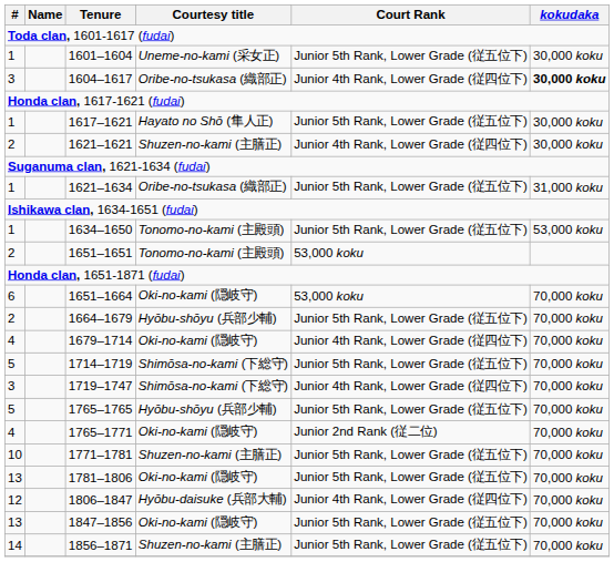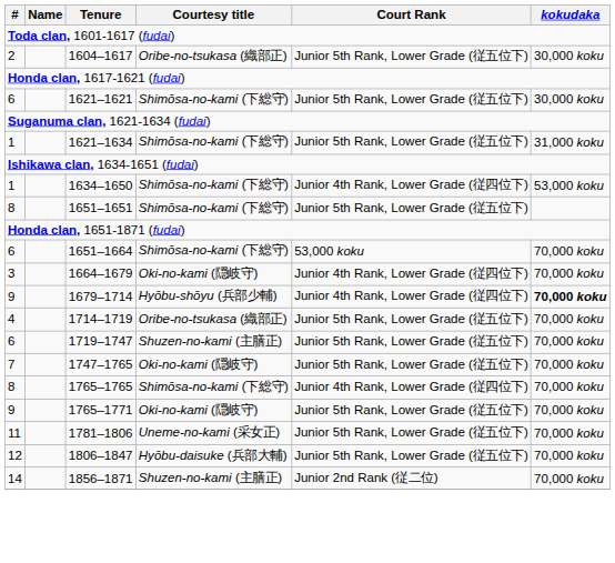 <table class=wikitable>
 <tr>
 <th>#</th>
 <th>Name</th>
 <th>Tenure</th>
 <th>Courtesy title</th>
 <th>Court Rank</th>
 <th><em><a href='#'>kokudaka</a></em></th>
 </tr>
 <tr>
 <td colspan=6> <strong><a href='#'>Toda clan</a>,</strong> 1601-1617 (<em><a href='#'>fudai</a></em>)</td>
 </tr>
 <tr>
-<td>1</td>
-<td></td>
-<td>1601–1604</td>
-<td><em>Uneme-no-kami</em> (采女正)</td>
-<td>Junior 5th Rank, Lower Grade (従五位下)</td>
-<td>30,000 <em>koku</em></td>
-</tr>
-<tr>
-<td>3</td>
+<td>2</td>
 <td></td>
 <td>1604–1617</td>
 <td><em>Oribe-no-tsukasa</em> (織部正)</td>
-<td>Junior 4th Rank, Lower Grade (従四位下)</td>
-<td><strong>30,000 <em>koku</em></strong></td>
+<td>Junior 5th Rank, Lower Grade (従五位下)</td>
+<td>30,000 <em>koku</em></td>
 </tr>
 <tr>
 <td colspan=6> <strong><a href='#'>Honda clan</a>,</strong> 1617-1621 (<em><a href='#'>fudai</a></em>)</td>
 </tr>
 <tr>
-<td>1</td>
-<td></td>
-<td>1617–1621</td>
-<td><em>Hayato no Shō</em> (隼人正)</td>
-<td>Junior 5th Rank, Lower Grade (従五位下)</td>
-<td>30,000 <em>koku</em></td>
-</tr>
-<tr>
-<td>2</td>
+<td>6</td>
 <td></td>
 <td>1621–1621</td>
-<td><em>Shuzen-no-kami</em> (主膳正)</td>
-<td>Junior 4th Rank, Lower Grade (従四位下)</td>
+<td><em>Shimōsa-no-kami</em> (下総守)</td>
+<td>Junior 5th Rank, Lower Grade (従五位下)</td>
 <td>30,000 <em>koku</em></td>
 </tr>
 <tr>
 <td colspan=6> <strong><a href='#'>Suganuma clan</a>,</strong> 1621-1634 (<em><a href='#'>fudai</a></em>)</td>
 </tr>
 <tr>
 <td>1</td>
 <td></td>
 <td>1621–1634</td>
-<td><em>Oribe-no-tsukasa</em> (織部正)</td>
+<td><em>Shimōsa-no-kami</em> (下総守)</td>
 <td>Junior 5th Rank, Lower Grade (従五位下)</td>
 <td>31,000 <em>koku</em></td>
 </tr>
 <tr>
 <td colspan=6> <strong><a href='#'>Ishikawa clan</a>,</strong> 1634-1651 (<em><a href='#'>fudai</a></em>)</td>
 </tr>
 <tr>
 <td>1</td>
 <td></td>
 <td>1634–1650</td>
-<td><em>Tonomo-no-kami</em> (主殿頭)</td>
-<td>Junior 5th Rank, Lower Grade (従五位下)</td>
+<td><em>Shimōsa-no-kami</em> (下総守)</td>
+<td>Junior 4th Rank, Lower Grade (従四位下)</td>
 <td>53,000 <em>koku</em></td>
 </tr>
 <tr>
-<td>2</td>
+<td>8</td>
 <td></td>
 <td>1651–1651</td>
-<td><em>Tonomo-no-kami</em> (主殿頭)</td>
-<td Junior 4th Rank, Lower Grade (従四位下)>53,000 <em>koku</em></td>
+<td><em>Shimōsa-no-kami</em> (下総守)</td>
+<td>Junior 5th Rank, Lower Grade (従五位下)</td>
 </tr>
 <tr>
 <td colspan=6> <strong><a href='#'>Honda clan</a>,</strong> 1651-1871 (<em><a href='#'>fudai</a></em>)</td>
 </tr>
 <tr>
 <td>6</td>
 <td></td>
 <td>1651–1664</td>
-<td><em>Oki-no-kami</em> (隠岐守)</td>
+<td><em>Shimōsa-no-kami</em> (下総守)</td>
 <td Junior 4th Rank, Lower Grade (従四位下)>53,000 <em>koku</em></td>
 <td>70,000 <em>koku</em></td>
 </tr>
 <tr>
-<td>2</td>
+<td>3</td>
 <td></td>
 <td>1664–1679</td>
-<td><em>Hyōbu-shōyu</em> (兵部少輔)</td>
-<td>Junior 5th Rank, Lower Grade (従五位下)</td>
-<td>70,000 <em>koku</em></td>
-</tr>
-<tr>
-<td>4</td>
-<td></td>
-<td>1679–1714</td>
 <td><em>Oki-no-kami</em> (隠岐守)</td>
 <td>Junior 4th Rank, Lower Grade (従四位下)</td>
 <td>70,000 <em>koku</em></td>
 </tr>
 <tr>
-<td>5</td>
+<td>9</td>
+<td></td>
+<td>1679–1714</td>
+<td><em>Hyōbu-shōyu</em> (兵部少輔)</td>
+<td>Junior 4th Rank, Lower Grade (従四位下)</td>
+<td><strong>70,000 <em>koku</em></strong></td>
+</tr>
+<tr>
+<td>4</td>
 <td></td>
 <td>1714–1719</td>
-<td><em>Shimōsa-no-kami</em> (下総守)</td>
+<td><em>Oribe-no-tsukasa</em> (織部正)</td>
 <td>Junior 5th Rank, Lower Grade (従五位下)</td>
 <td>70,000 <em>koku</em></td>
 </tr>
 <tr>
-<td>3</td>
+<td>6</td>
 <td></td>
 <td>1719–1747</td>
+<td><em>Shuzen-no-kami</em> (主膳正)</td>
+<td>Junior 5th Rank, Lower Grade (従五位下)</td>
+<td>70,000 <em>koku</em></td>
+</tr>
+<tr>
+<td>7</td>
+<td></td>
+<td>1747–1765</td>
+<td><em>Oki-no-kami</em> (隠岐守)</td>
+<td>Junior 5th Rank, Lower Grade (従五位下)</td>
+<td>70,000 <em>koku</em></td>
+</tr>
+<tr>
+<td>8</td>
+<td></td>
+<td>1765–1765</td>
 <td><em>Shimōsa-no-kami</em> (下総守)</td>
 <td>Junior 4th Rank, Lower Grade (従四位下)</td>
 <td>70,000 <em>koku</em></td>
 </tr>
 <tr>
-<td>5</td>
+<td>9</td>
 <td></td>
-<td>1765–1765</td>
-<td><em>Hyōbu-shōyu</em> (兵部少輔)</td>
+<td>1765–1771</td>
+<td><em>Oki-no-kami</em> (隠岐守)</td>
 <td>Junior 5th Rank, Lower Grade (従五位下)</td>
 <td>70,000 <em>koku</em></td>
 </tr>
 <tr>
-<td>4</td>
-<td></td>
-<td>1765–1771</td>
-<td><em>Oki-no-kami</em> (隠岐守)</td>
-<td>Junior 2nd Rank (従二位)</td>
-<td>70,000 <em>koku</em></td>
-</tr>
-<tr>
-<td>10</td>
-<td></td>
-<td>1771–1781</td>
-<td><em>Shuzen-no-kami</em> (主膳正)</td>
-<td>Junior 5th Rank, Lower Grade (従五位下)</td>
-<td>70,000 <em>koku</em></td>
-</tr>
-<tr>
-<td>13</td>
+<td>11</td>
 <td></td>
 <td>1781–1806</td>
-<td><em>Oki-no-kami</em> (隠岐守)</td>
+<td><em>Uneme-no-kami</em> (采女正)</td>
 <td>Junior 5th Rank, Lower Grade (従五位下)</td>
 <td>70,000 <em>koku</em></td>
 </tr>
 <tr>
 <td>12</td>
 <td></td>
 <td>1806–1847</td>
 <td><em>Hyōbu-daisuke</em> (兵部大輔)</td>
-<td>Junior 4th Rank, Lower Grade (従四位下)</td>
-<td>70,000 <em>koku</em></td>
-</tr>
-<tr>
-<td>13</td>
-<td></td>
-<td>1847–1856</td>
-<td><em>Oki-no-kami</em> (隠岐守)</td>
 <td>Junior 5th Rank, Lower Grade (従五位下)</td>
 <td>70,000 <em>koku</em></td>
 </tr>
 <tr>
 <td>14</td>
 <td></td>
 <td>1856–1871</td>
 <td><em>Shuzen-no-kami</em> (主膳正)</td>
-<td>Junior 5th Rank, Lower Grade (従五位下)</td>
+<td>Junior 2nd Rank (従二位)</td>
 <td>70,000 <em>koku</em></td>
 </tr>
 <tr>
 </tr>
 </table>
